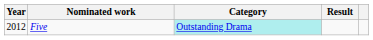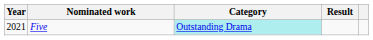 <table class="wikitable sortable">
 <tr>
 <th scope="col" style="width:1em;">Year</th>
 <th scope="col" style="width:39em;">Nominated work</th>
 <th scope="col" style="width:39em;">Category</th>
 <th scope="col" style="width:5em;">Result</th>
 <th scope="col" style="width:2em;" class="unsortable"></th>
 </tr>
 <tr>
-<td>2012</td>
+<td>2021</td>
 <td><em><a href='#'>Five</a></em></td>
 <td style="background: paleturquoise;"><a href='#'>Outstanding Drama</a></td>
 <td></td>
 <td></td>
 </tr>
 </table>
